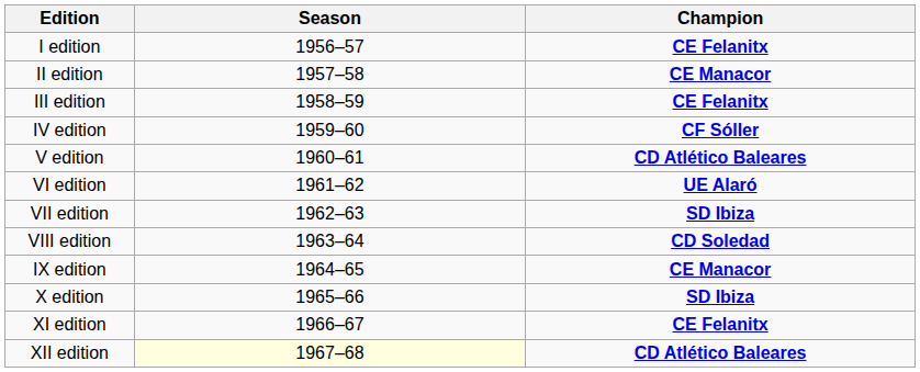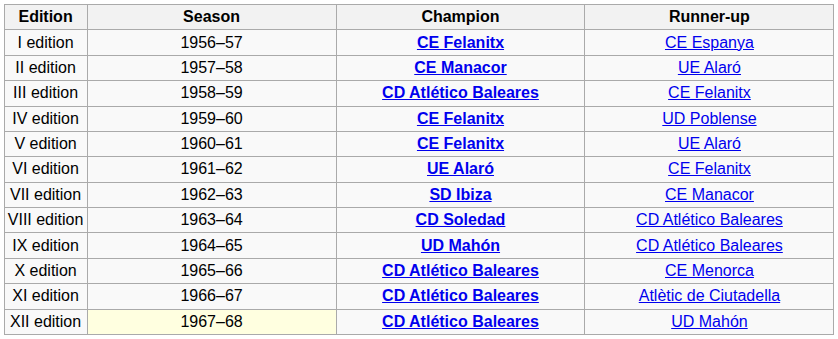 <table class="wikitable" style="margin:auto">
 <tr style="text-align:center">
 <th width=10%>Edition</th>
 <th width=30%>Season</th>
 <th width="30%">Champion</th>
+<th width="30%">Runner-up</th>
 </tr>
 <tr style="text-align:center">
 <td>I edition</td>
 <td>1956–57</td>
 <td><strong><a href='#'>CE Felanitx</a></strong></td>
+<td><a href='#'>CE Espanya</a></td>
 </tr>
 <tr style="text-align:center" |>
 <td>II edition</td>
 <td>1957–58</td>
 <td><strong><a href='#'>CE Manacor</a></strong></td>
+<td><a href='#'>UE Alaró</a></td>
 </tr>
 <tr style="text-align:center">
 <td>III edition</td>
 <td>1958–59</td>
-<td><strong><a href='#'>CE Felanitx</a></strong></td>
+<td><strong><a href='#'>CD Atlético Baleares</a></strong></td>
+<td><a href='#'>CE Felanitx</a></td>
 </tr>
 <tr style="text-align:center" |>
 <td>IV edition</td>
 <td>1959–60</td>
-<td><strong><a href='#'>CF Sóller</a></strong></td>
+<td><strong><a href='#'>CE Felanitx</a></strong></td>
+<td><a href='#'>UD Poblense</a></td>
 </tr>
 <tr style="text-align:center" |>
 <td>V edition</td>
 <td>1960–61</td>
-<td><strong><a href='#'>CD Atlético Baleares</a></strong></td>
+<td><strong><a href='#'>CE Felanitx</a></strong></td>
+<td><a href='#'>UE Alaró</a></td>
 </tr>
 <tr style="text-align:center" |>
 <td>VI edition</td>
 <td>1961–62</td>
 <td><strong><a href='#'>UE Alaró</a></strong></td>
+<td><a href='#'>CE Felanitx</a></td>
 </tr>
 <tr style="text-align:center">
 <td>VII edition</td>
 <td>1962–63</td>
 <td><strong><a href='#'>SD Ibiza</a></strong></td>
+<td><a href='#'>CE Manacor</a></td>
 </tr>
 <tr style="text-align:center" |>
 <td>VIII edition</td>
 <td>1963–64</td>
 <td><strong><a href='#'>CD Soledad</a></strong></td>
+<td><a href='#'>CD Atlético Baleares</a></td>
 </tr>
 <tr style="text-align:center" |>
 <td>IX edition</td>
 <td>1964–65</td>
-<td><strong><a href='#'>CE Manacor</a></strong></td>
+<td><strong><a href='#'>UD Mahón</a></strong></td>
+<td><a href='#'>CD Atlético Baleares</a></td>
 </tr>
 <tr style="text-align:center" |>
 <td>X edition</td>
 <td>1965–66</td>
-<td><strong><a href='#'>SD Ibiza</a></strong></td>
+<td><strong><a href='#'>CD Atlético Baleares</a></strong></td>
+<td><a href='#'>CE Menorca</a></td>
 </tr>
 <tr style="text-align:center">
 <td>XI edition</td>
 <td>1966–67</td>
-<td><strong><a href='#'>CE Felanitx</a></strong></td>
+<td><strong><a href='#'>CD Atlético Baleares</a></strong></td>
+<td><a href='#'>Atlètic de Ciutadella</a></td>
 </tr>
 <tr style="text-align:center" |>
 <td>XII edition</td>
 <td style="background: lightyellow;">1967–68</td>
 <td><strong><a href='#'>CD Atlético Baleares</a></strong></td>
+<td><a href='#'>UD Mahón</a></td>
 </tr>
 </table>
